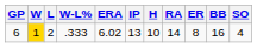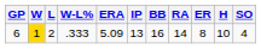 <table class="wikitable">
 <tr>
 <th><a href='#'>GP</a></th>
 <th><a href='#'>W</a></th>
 <th><a href='#'>L</a></th>
 <th><a href='#'>W-L%</a></th>
 <th><a href='#'>ERA</a></th>
 <th><a href='#'>IP</a></th>
-<th><a href='#'>H</a></th>
+<th><a href='#'>BB</a></th>
 <th><a href='#'>RA</a></th>
 <th><a href='#'>ER</a></th>
-<th><a href='#'>BB</a></th>
+<th><a href='#'>H</a></th>
 <th><a href='#'>SO</a></th>
 </tr>
 <tr align=center>
 <td>6</td>
 <td style="background: gold;">1</td>
 <td>2</td>
 <td>.333</td>
-<td>6.02</td>
+<td>5.09</td>
 <td>13</td>
-<td>10</td>
+<td>16</td>
 <td>14</td>
 <td>8</td>
-<td>16</td>
+<td>10</td>
 <td>4</td>
 </tr>
 </table>
